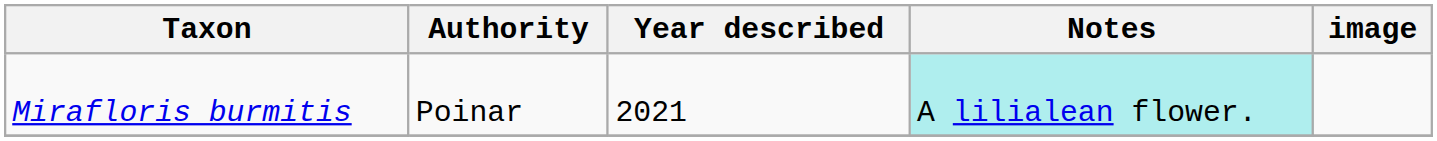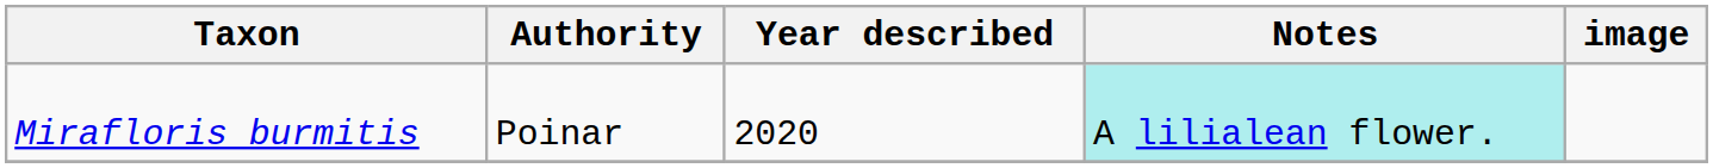 <table class="wikitable sortable" align="center" width="100%">
 <tr>
 <th>Taxon</th>
 <th>Authority</th>
 <th>Year described</th>
 <th>Notes</th>
 <th>image</th>
 </tr>
 <tr>
 <td><br><em><a href='#'>Mirafloris burmitis</a></em></td>
 <td><br>Poinar</td>
-<td><br>2021</td>
+<td><br>2020</td>
 <td style="background: paleturquoise;"><br>A <a href='#'>lilialean</a> flower.</td>
 <td></td>
 </tr>
 <tr>
 </tr>
 </table>
